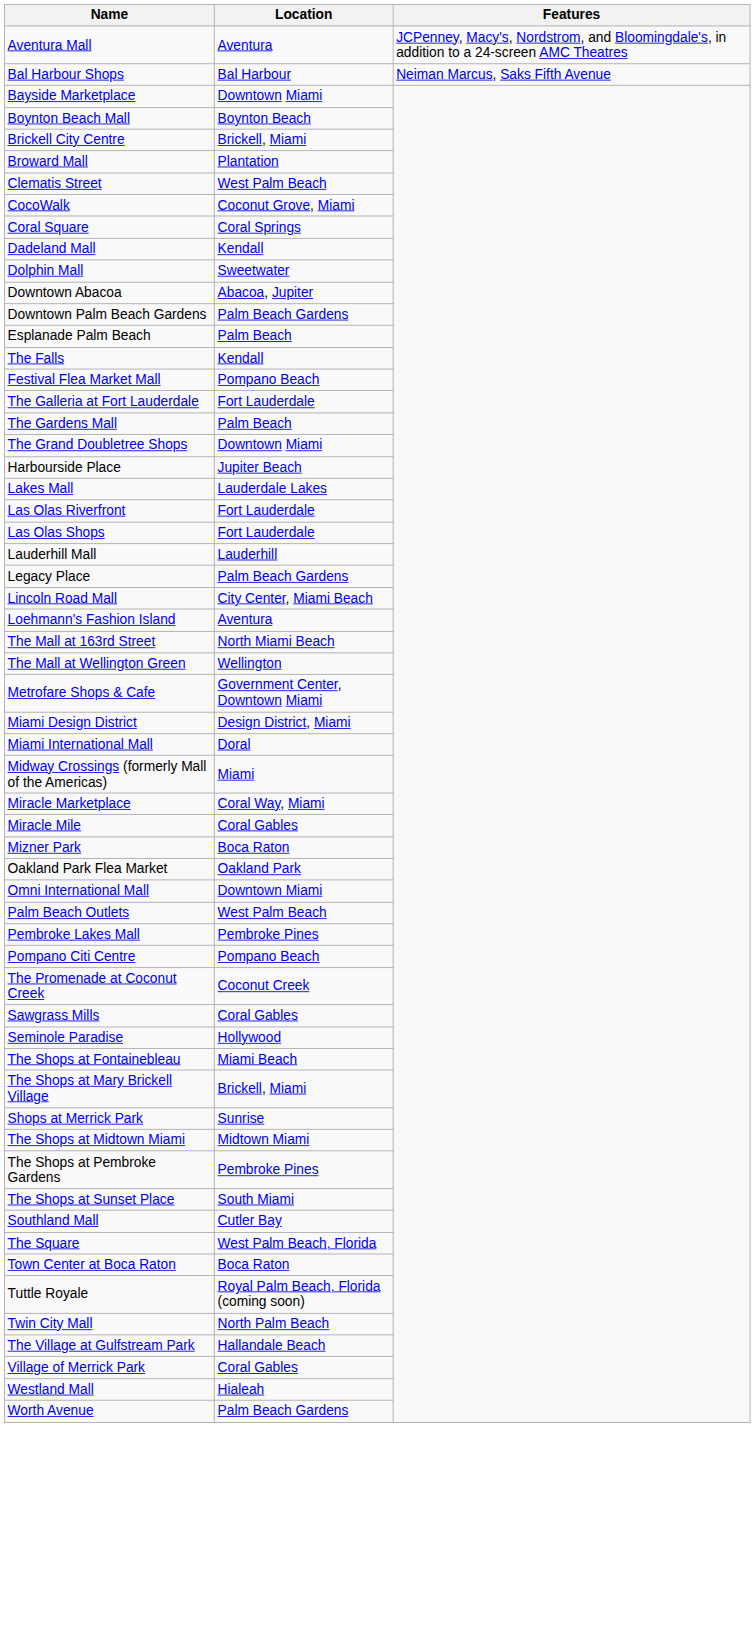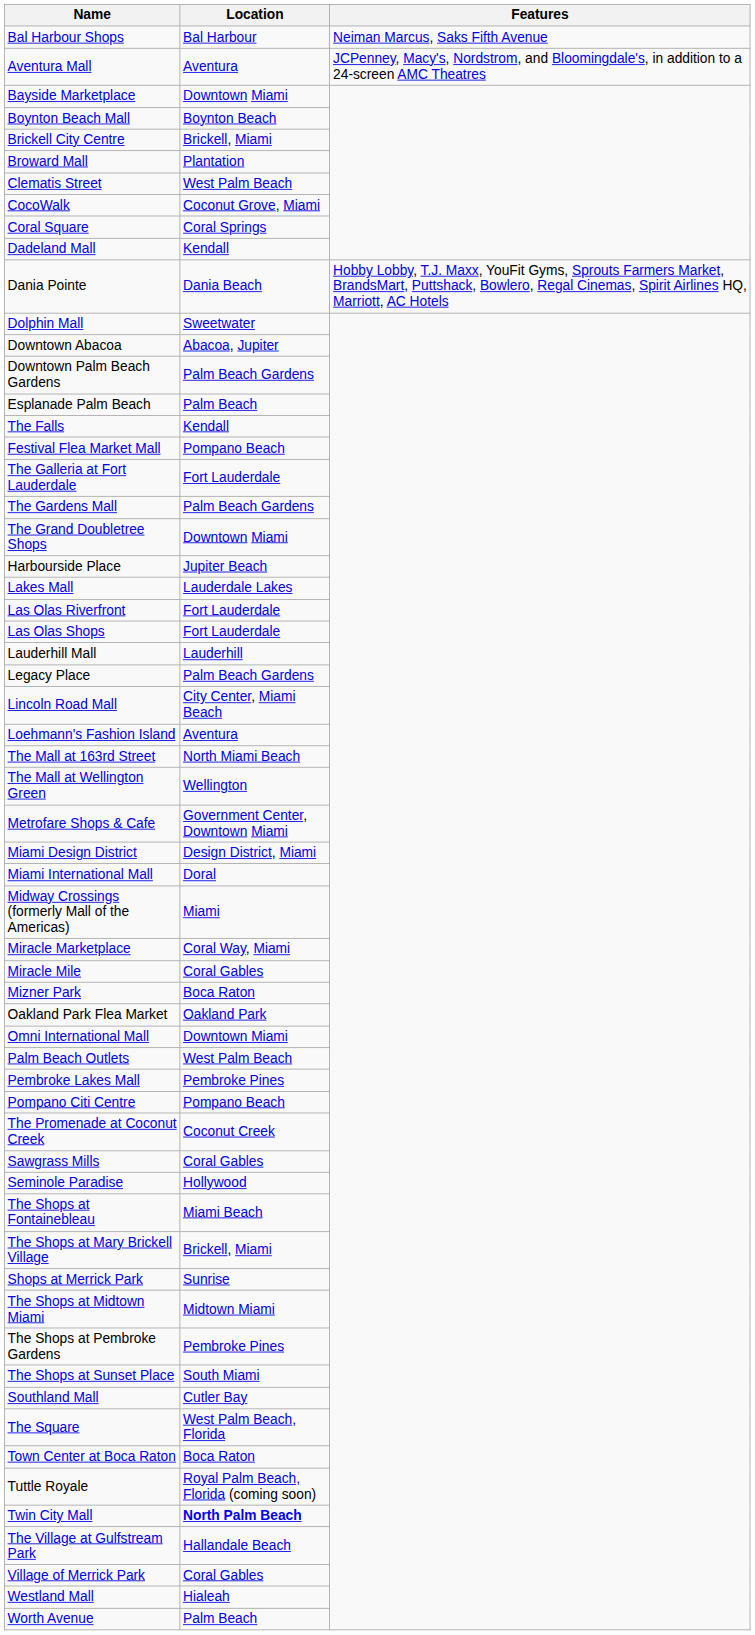 <table class="wikitable sortable">
 <tr>
 <th>Name</th>
 <th>Location</th>
 <th>Features</th>
 </tr>
 <tr>
+<td><a href='#'>Bal Harbour Shops</a></td>
+<td><a href='#'>Bal Harbour</a></td>
+<td><a href='#'>Neiman Marcus</a>, <a href='#'>Saks Fifth Avenue</a></td>
+</tr>
+<tr>
 <td><a href='#'>Aventura Mall</a></td>
 <td><a href='#'>Aventura</a></td>
 <td><a href='#'>JCPenney</a>, <a href='#'>Macy's</a>, <a href='#'>Nordstrom</a>, and <a href='#'>Bloomingdale's</a>, in addition to a 24-screen <a href='#'>AMC Theatres</a></td>
-</tr>
-<tr>
-<td><a href='#'>Bal Harbour Shops</a></td>
-<td><a href='#'>Bal Harbour</a></td>
-<td><a href='#'>Neiman Marcus</a>, <a href='#'>Saks Fifth Avenue</a></td>
 </tr>
 <tr>
 <td><a href='#'>Bayside Marketplace</a></td>
 <td><a href='#'>Downtown</a> <a href='#'>Miami</a></td>
 </tr>
 <tr>
 <td><a href='#'>Boynton Beach Mall</a></td>
 <td><a href='#'>Boynton Beach</a></td>
 </tr>
 <tr>
 <td><a href='#'>Brickell City Centre</a></td>
 <td><a href='#'>Brickell</a>, <a href='#'>Miami</a></td>
 </tr>
 <tr>
 <td><a href='#'>Broward Mall</a></td>
 <td><a href='#'>Plantation</a></td>
 </tr>
 <tr>
 <td><a href='#'>Clematis Street</a></td>
 <td><a href='#'>West Palm Beach</a></td>
 </tr>
 <tr>
 <td><a href='#'>CocoWalk</a></td>
 <td><a href='#'>Coconut Grove</a>, <a href='#'>Miami</a></td>
 </tr>
 <tr>
 <td><a href='#'>Coral Square</a></td>
 <td><a href='#'>Coral Springs</a></td>
 </tr>
 <tr>
 <td><a href='#'>Dadeland Mall</a></td>
 <td><a href='#'>Kendall</a></td>
 </tr>
 <tr>
+<td>Dania Pointe</td>
+<td><a href='#'>Dania Beach</a></td>
+<td><a href='#'>Hobby Lobby</a>, <a href='#'>T.J. Maxx</a>, YouFit Gyms, <a href='#'>Sprouts Farmers Market</a>, <a href='#'>BrandsMart</a>, <a href='#'>Puttshack</a>, <a href='#'>Bowlero</a>, <a href='#'>Regal Cinemas</a>, <a href='#'>Spirit Airlines</a> HQ, <a href='#'>Marriott</a>, <a href='#'>AC Hotels</a></td>
+</tr>
+<tr>
 <td><a href='#'>Dolphin Mall</a></td>
 <td><a href='#'>Sweetwater</a></td>
 </tr>
 <tr>
 <td>Downtown Abacoa</td>
 <td><a href='#'>Abacoa</a>, <a href='#'>Jupiter</a></td>
 </tr>
 <tr>
 <td>Downtown Palm Beach Gardens</td>
 <td><a href='#'>Palm Beach Gardens</a></td>
 </tr>
 <tr>
 <td>Esplanade Palm Beach</td>
 <td><a href='#'>Palm Beach</a></td>
 </tr>
 <tr>
 <td><a href='#'>The Falls</a></td>
 <td><a href='#'>Kendall</a></td>
 </tr>
 <tr>
 <td><a href='#'>Festival Flea Market Mall</a></td>
 <td><a href='#'>Pompano Beach</a></td>
 </tr>
 <tr>
 <td><a href='#'>The Galleria at Fort Lauderdale</a></td>
 <td><a href='#'>Fort Lauderdale</a></td>
 </tr>
 <tr>
 <td><a href='#'>The Gardens Mall</a></td>
-<td><a href='#'>Palm Beach</a></td>
+<td><a href='#'>Palm Beach Gardens</a></td>
 </tr>
 <tr>
 <td><a href='#'>The Grand Doubletree Shops</a></td>
 <td><a href='#'>Downtown</a> <a href='#'>Miami</a></td>
 </tr>
 <tr>
 <td>Harbourside Place</td>
 <td><a href='#'>Jupiter Beach</a></td>
 </tr>
 <tr>
 <td><a href='#'>Lakes Mall</a></td>
 <td><a href='#'>Lauderdale Lakes</a></td>
 </tr>
 <tr>
 <td><a href='#'>Las Olas Riverfront</a></td>
 <td><a href='#'>Fort Lauderdale</a></td>
 </tr>
 <tr>
 <td><a href='#'>Las Olas Shops</a></td>
 <td><a href='#'>Fort Lauderdale</a></td>
 </tr>
 <tr>
 <td>Lauderhill Mall</td>
 <td><a href='#'>Lauderhill</a></td>
 </tr>
 <tr>
 <td>Legacy Place</td>
 <td><a href='#'>Palm Beach Gardens</a></td>
 </tr>
 <tr>
 <td><a href='#'>Lincoln Road Mall</a></td>
 <td><a href='#'>City Center</a>, <a href='#'>Miami Beach</a></td>
 </tr>
 <tr>
 <td><a href='#'>Loehmann's Fashion Island</a></td>
 <td><a href='#'>Aventura</a></td>
 </tr>
 <tr>
 <td><a href='#'>The Mall at 163rd Street</a></td>
 <td><a href='#'>North Miami Beach</a></td>
 </tr>
 <tr>
 <td><a href='#'>The Mall at Wellington Green</a></td>
 <td><a href='#'>Wellington</a></td>
 </tr>
 <tr>
 <td><a href='#'>Metrofare Shops & Cafe</a></td>
 <td><a href='#'>Government Center</a>, <a href='#'>Downtown</a> <a href='#'>Miami</a></td>
 </tr>
 <tr>
 <td><a href='#'>Miami Design District</a></td>
 <td><a href='#'>Design District</a>, <a href='#'>Miami</a></td>
 </tr>
 <tr>
 <td><a href='#'>Miami International Mall</a></td>
 <td><a href='#'>Doral</a></td>
 </tr>
 <tr>
 <td><a href='#'>Midway Crossings</a> (formerly Mall of the Americas)</td>
 <td><a href='#'>Miami</a></td>
 </tr>
 <tr>
 <td><a href='#'>Miracle Marketplace</a></td>
 <td><a href='#'>Coral Way</a>, <a href='#'>Miami</a></td>
 </tr>
 <tr>
 <td><a href='#'>Miracle Mile</a></td>
 <td><a href='#'>Coral Gables</a></td>
 </tr>
 <tr>
 <td><a href='#'>Mizner Park</a></td>
 <td><a href='#'>Boca Raton</a></td>
 </tr>
 <tr>
 <td>Oakland Park Flea Market</td>
 <td><a href='#'>Oakland Park</a></td>
 </tr>
 <tr>
 <td><a href='#'>Omni International Mall</a></td>
 <td><a href='#'>Downtown Miami</a></td>
 </tr>
 <tr>
 <td><a href='#'>Palm Beach Outlets</a></td>
 <td><a href='#'>West Palm Beach</a></td>
 </tr>
 <tr>
 <td><a href='#'>Pembroke Lakes Mall</a></td>
 <td><a href='#'>Pembroke Pines</a></td>
 </tr>
 <tr>
 <td><a href='#'>Pompano Citi Centre</a></td>
 <td><a href='#'>Pompano Beach</a></td>
 </tr>
 <tr>
 <td><a href='#'>The Promenade at Coconut Creek</a></td>
 <td><a href='#'>Coconut Creek</a></td>
 </tr>
 <tr>
 <td><a href='#'>Sawgrass Mills</a></td>
 <td><a href='#'>Coral Gables</a></td>
 </tr>
 <tr>
 <td><a href='#'>Seminole Paradise</a></td>
 <td><a href='#'>Hollywood</a></td>
 </tr>
 <tr>
 <td><a href='#'>The Shops at Fontainebleau</a></td>
 <td><a href='#'>Miami Beach</a></td>
 </tr>
 <tr>
 <td><a href='#'>The Shops at Mary Brickell Village</a></td>
 <td><a href='#'>Brickell</a>, <a href='#'>Miami</a></td>
 </tr>
 <tr>
 <td><a href='#'>Shops at Merrick Park</a></td>
 <td><a href='#'>Sunrise</a></td>
 </tr>
 <tr>
 <td><a href='#'>The Shops at Midtown Miami</a></td>
 <td><a href='#'>Midtown Miami</a></td>
 </tr>
 <tr>
 <td>The Shops at Pembroke Gardens</td>
 <td><a href='#'>Pembroke Pines</a></td>
 </tr>
 <tr>
 <td><a href='#'>The Shops at Sunset Place</a></td>
 <td><a href='#'>South Miami</a></td>
 </tr>
 <tr>
 <td><a href='#'>Southland Mall</a></td>
 <td><a href='#'>Cutler Bay</a></td>
 </tr>
 <tr>
 <td><a href='#'>The Square</a></td>
 <td><a href='#'>West Palm Beach, Florida</a></td>
 </tr>
 <tr>
 <td><a href='#'>Town Center at Boca Raton</a></td>
 <td><a href='#'>Boca Raton</a></td>
 </tr>
 <tr>
 <td>Tuttle Royale</td>
 <td><a href='#'>Royal Palm Beach, Florida</a> (coming soon)</td>
 </tr>
 <tr>
 <td><a href='#'>Twin City Mall</a></td>
-<td><a href='#'>North Palm Beach</a></td>
+<td><strong><a href='#'>North Palm Beach</a></strong></td>
 </tr>
 <tr>
 <td><a href='#'>The Village at Gulfstream Park</a></td>
 <td><a href='#'>Hallandale Beach</a></td>
 </tr>
 <tr>
 <td><a href='#'>Village of Merrick Park</a></td>
 <td><a href='#'>Coral Gables</a></td>
 </tr>
 <tr>
 <td><a href='#'>Westland Mall</a></td>
 <td><a href='#'>Hialeah</a></td>
 </tr>
 <tr>
 <td><a href='#'>Worth Avenue</a></td>
-<td><a href='#'>Palm Beach Gardens</a></td>
+<td><a href='#'>Palm Beach</a></td>
 </tr>
 </table>
